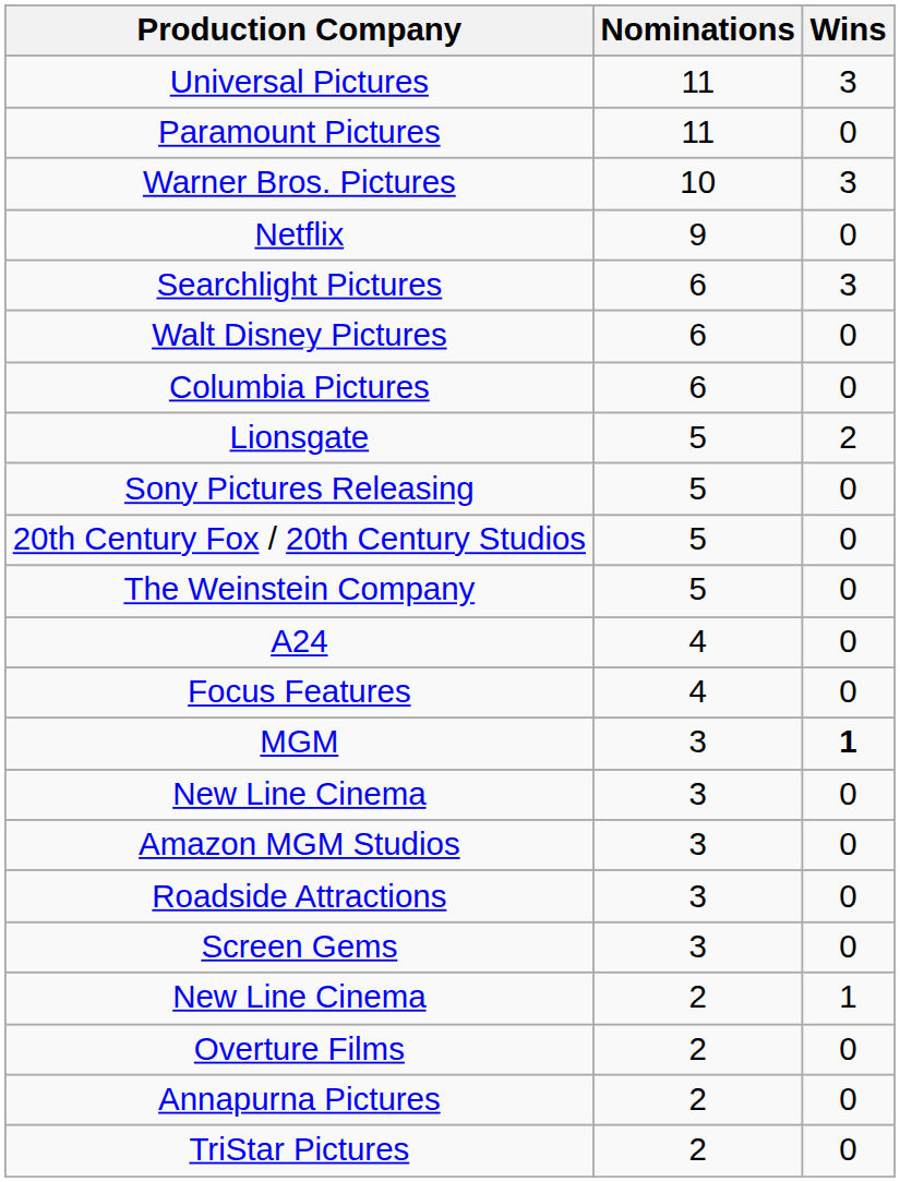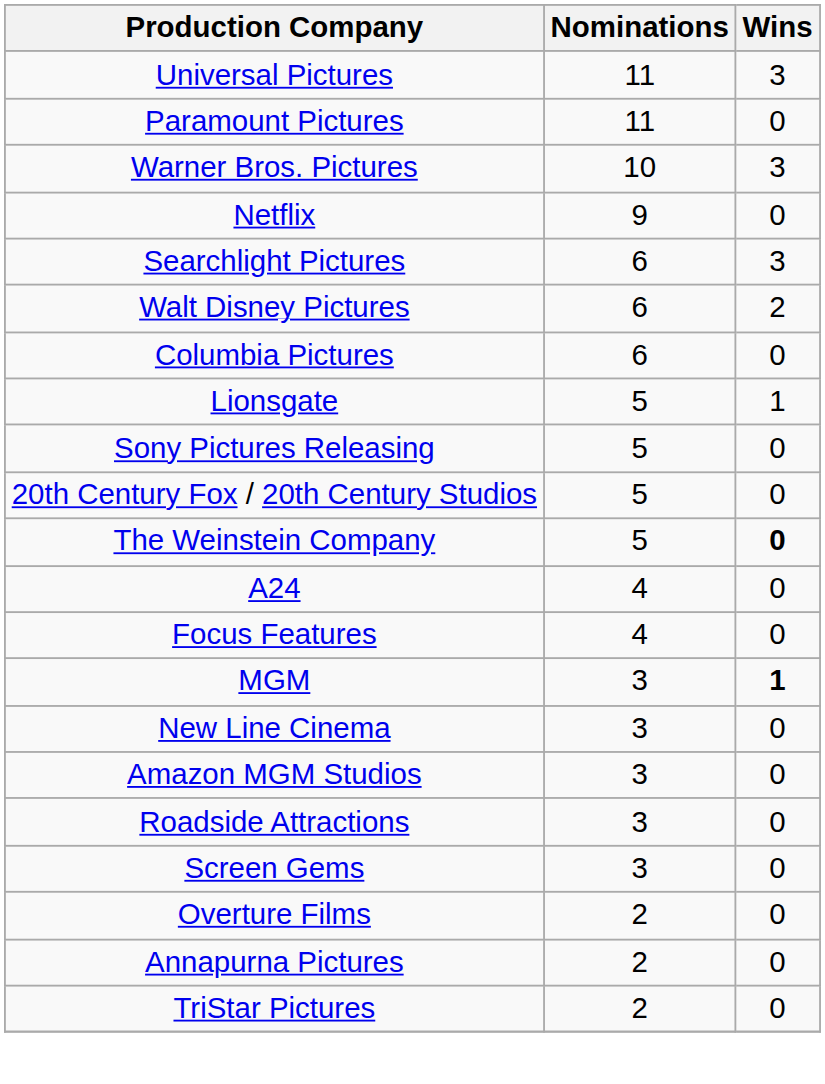 <table class="wikitable sortable plainrowheaders" style="text-align:center;">
 <tr>
 <th scope="col">Production Company</th>
 <th scope="col">Nominations</th>
 <th scope="col">Wins</th>
 </tr>
 <tr>
 <td><a href='#'>Universal Pictures</a></td>
 <td>11</td>
 <td>3</td>
 </tr>
 <tr>
 <td><a href='#'>Paramount Pictures</a></td>
 <td>11</td>
 <td>0</td>
 </tr>
 <tr>
 <td><a href='#'>Warner Bros. Pictures</a></td>
 <td>10</td>
 <td>3</td>
 </tr>
 <tr>
 <td><a href='#'>Netflix</a></td>
 <td>9</td>
 <td>0</td>
 </tr>
 <tr>
 <td><a href='#'>Searchlight Pictures</a></td>
 <td>6</td>
 <td>3</td>
 </tr>
 <tr>
 <td><a href='#'>Walt Disney Pictures</a></td>
 <td>6</td>
-<td>0</td>
+<td>2</td>
 </tr>
 <tr>
 <td><a href='#'>Columbia Pictures</a></td>
 <td>6</td>
 <td>0</td>
 </tr>
 <tr>
 <td><a href='#'>Lionsgate</a></td>
 <td>5</td>
-<td>2</td>
+<td>1</td>
 </tr>
 <tr>
 <td><a href='#'>Sony Pictures Releasing</a></td>
 <td>5</td>
 <td>0</td>
 </tr>
 <tr>
 <td><a href='#'>20th Century Fox</a> / <a href='#'>20th Century Studios</a></td>
 <td>5</td>
 <td>0</td>
 </tr>
 <tr>
 <td><a href='#'>The Weinstein Company</a></td>
 <td>5</td>
-<td>0</td>
+<td><strong>0</strong></td>
 </tr>
 <tr>
 <td><a href='#'>A24</a></td>
 <td>4</td>
 <td>0</td>
 </tr>
 <tr>
 <td><a href='#'>Focus Features</a></td>
 <td>4</td>
 <td>0</td>
 </tr>
 <tr>
 <td><a href='#'>MGM</a></td>
 <td>3</td>
 <td><strong>1</strong></td>
 </tr>
 <tr>
 <td><a href='#'>New Line Cinema</a></td>
 <td>3</td>
 <td>0</td>
 </tr>
 <tr>
 <td><a href='#'>Amazon MGM Studios</a></td>
 <td>3</td>
 <td>0</td>
 </tr>
 <tr>
 <td><a href='#'>Roadside Attractions</a></td>
 <td>3</td>
 <td>0</td>
 </tr>
 <tr>
 <td><a href='#'>Screen Gems</a></td>
 <td>3</td>
 <td>0</td>
 </tr>
 <tr>
-<td><a href='#'>New Line Cinema</a></td>
-<td>2</td>
-<td>1</td>
-</tr>
-<tr>
 <td><a href='#'>Overture Films</a></td>
 <td>2</td>
 <td>0</td>
 </tr>
 <tr>
 <td><a href='#'>Annapurna Pictures</a></td>
 <td>2</td>
 <td>0</td>
 </tr>
 <tr>
 <td><a href='#'>TriStar Pictures</a></td>
 <td>2</td>
 <td>0</td>
 </tr>
 <tr>
 </tr>
 </table>
